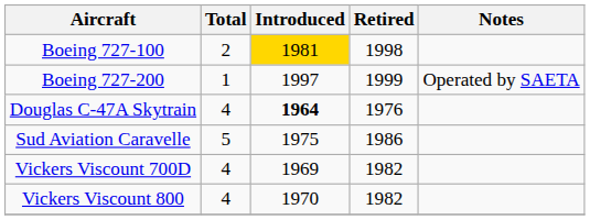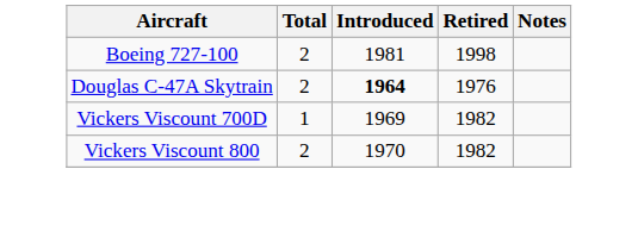 <table class="wikitable" style="margin:0.5em auto; text-align:center">
 <tr>
 <th>Aircraft</th>
 <th>Total</th>
 <th>Introduced</th>
 <th>Retired</th>
 <th>Notes</th>
 </tr>
 <tr>
 <td><a href='#'>Boeing 727-100</a></td>
 <td>2</td>
-<td style="background: gold;">1981</td>
+<td>1981</td>
 <td>1998</td>
 <td></td>
 </tr>
 <tr>
-<td><a href='#'>Boeing 727-200</a></td>
-<td>1</td>
-<td>1997</td>
-<td>1999</td>
-<td>Operated by <a href='#'>SAETA</a></td>
-</tr>
-<tr>
 <td><a href='#'>Douglas C-47A Skytrain</a></td>
-<td>4</td>
+<td>2</td>
 <td><strong>1964</strong></td>
 <td>1976</td>
 <td></td>
 </tr>
 <tr>
-<td><a href='#'>Sud Aviation Caravelle</a></td>
-<td>5</td>
-<td>1975</td>
-<td>1986</td>
-<td></td>
-</tr>
-<tr>
 <td><a href='#'>Vickers Viscount 700D</a></td>
-<td>4</td>
+<td>1</td>
 <td>1969</td>
 <td>1982</td>
 <td></td>
 </tr>
 <tr>
 <td><a href='#'>Vickers Viscount 800</a></td>
-<td>4</td>
+<td>2</td>
 <td>1970</td>
 <td>1982</td>
 <td></td>
 </tr>
 <tr>
 </tr>
 </table>
